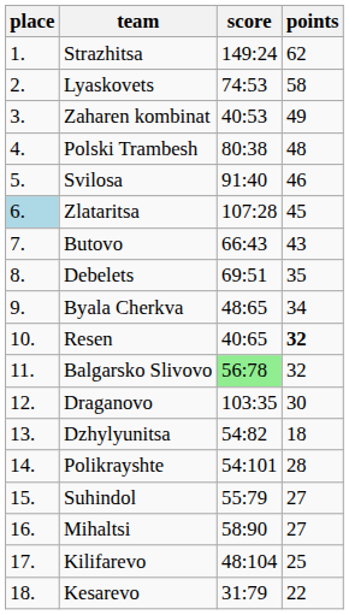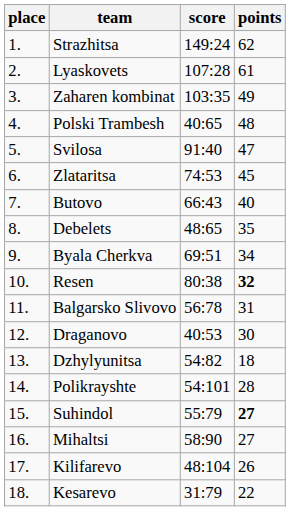 <table class="wikitable">
 <tr>
 <th>place</th>
 <th>team</th>
 <th>score</th>
 <th>points</th>
 </tr>
 <tr>
 <td>1.</td>
 <td>Strazhitsa</td>
 <td>149:24</td>
 <td>62</td>
 </tr>
 <tr>
 <td>2.</td>
 <td>Lyaskovets</td>
-<td>74:53</td>
-<td>58</td>
+<td>107:28</td>
+<td>61</td>
 </tr>
 <tr>
 <td>3.</td>
 <td>Zaharen kombinat</td>
-<td>40:53</td>
+<td>103:35</td>
 <td>49</td>
 </tr>
 <tr>
 <td>4.</td>
 <td>Polski Trambesh</td>
-<td>80:38</td>
+<td>40:65</td>
 <td>48</td>
 </tr>
 <tr>
 <td>5.</td>
 <td>Svilosa</td>
 <td>91:40</td>
-<td>46</td>
+<td>47</td>
 </tr>
 <tr>
-<td style="background: lightblue;">6.</td>
+<td>6.</td>
 <td>Zlataritsa</td>
-<td>107:28</td>
+<td>74:53</td>
 <td>45</td>
 </tr>
 <tr>
 <td>7.</td>
 <td>Butovo</td>
 <td>66:43</td>
-<td>43</td>
+<td>40</td>
 </tr>
 <tr>
 <td>8.</td>
 <td>Debelets</td>
-<td>69:51</td>
+<td>48:65</td>
 <td>35</td>
 </tr>
 <tr>
 <td>9.</td>
 <td>Byala Cherkva</td>
-<td>48:65</td>
+<td>69:51</td>
 <td>34</td>
 </tr>
 <tr>
 <td>10.</td>
 <td>Resen</td>
-<td>40:65</td>
+<td>80:38</td>
 <td><strong>32</strong></td>
 </tr>
 <tr>
 <td>11.</td>
 <td>Balgarsko Slivovo</td>
-<td style="background: lightgreen;">56:78</td>
-<td>32</td>
+<td>56:78</td>
+<td>31</td>
 </tr>
 <tr>
 <td>12.</td>
 <td>Draganovo</td>
-<td>103:35</td>
+<td>40:53</td>
 <td>30</td>
 </tr>
 <tr>
 <td>13.</td>
 <td>Dzhylyunitsa</td>
 <td>54:82</td>
 <td>18</td>
 </tr>
 <tr>
 <td>14.</td>
 <td>Polikrayshte</td>
 <td>54:101</td>
 <td>28</td>
 </tr>
 <tr>
 <td>15.</td>
 <td>Suhindol</td>
 <td>55:79</td>
-<td>27</td>
+<td><strong>27</strong></td>
 </tr>
 <tr>
 <td>16.</td>
 <td>Mihaltsi</td>
 <td>58:90</td>
 <td>27</td>
 </tr>
 <tr>
 <td>17.</td>
 <td>Kilifarevo</td>
 <td>48:104</td>
-<td>25</td>
+<td>26</td>
 </tr>
 <tr>
 <td>18.</td>
 <td>Kesarevo</td>
 <td>31:79</td>
 <td>22</td>
 </tr>
 </table>
